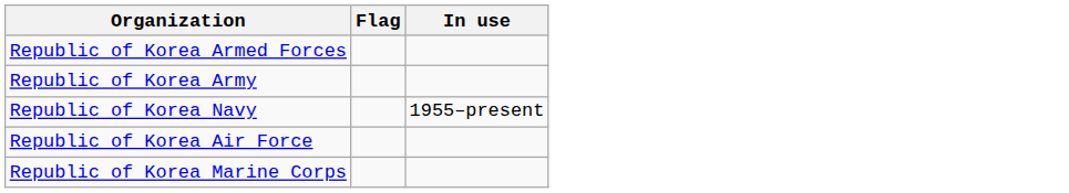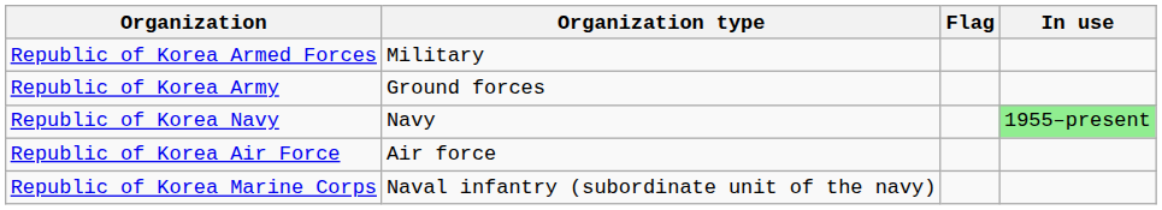 <table class="wikitable">
 <tr>
 <th>Organization</th>
+<th>Organization type</th>
 <th>Flag</th>
 <th>In use</th>
 </tr>
 <tr>
 <td><a href='#'>Republic of Korea Armed Forces</a></td>
+<td>Military</td>
 <td></td>
 <td></td>
 </tr>
 <tr>
 <td><a href='#'>Republic of Korea Army</a></td>
+<td>Ground forces</td>
 <td></td>
 <td></td>
 </tr>
 <tr>
 <td><a href='#'>Republic of Korea Navy</a></td>
+<td>Navy</td>
 <td></td>
-<td>1955–present</td>
+<td style="background: lightgreen;">1955–present</td>
 </tr>
 <tr>
 <td><a href='#'>Republic of Korea Air Force</a></td>
+<td>Air force</td>
 <td></td>
 <td></td>
 </tr>
 <tr>
 <td><a href='#'>Republic of Korea Marine Corps</a></td>
+<td>Naval infantry (subordinate unit of the navy)</td>
 <td></td>
 <td></td>
 </tr>
 </table>
